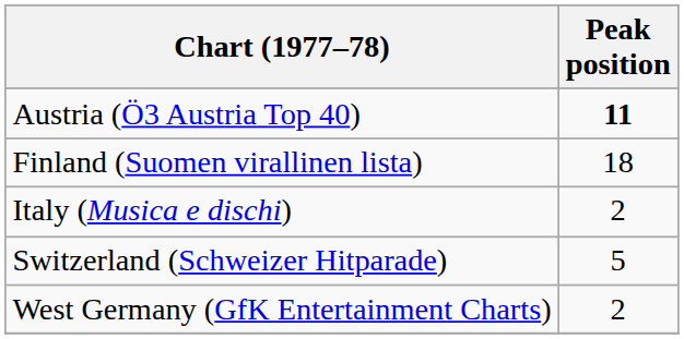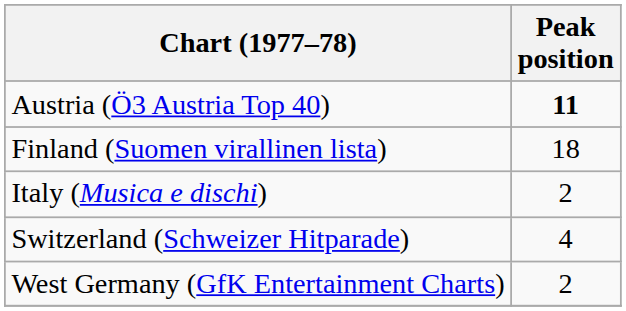 <table class="wikitable sortable">
 <tr>
 <th align="left">Chart (1977–78)</th>
 <th align="left">Peak<br>position</th>
 </tr>
 <tr>
 <td align="left">Austria (<a href='#'>Ö3 Austria Top 40</a>)</td>
 <td align="center"><strong>11</strong></td>
 </tr>
 <tr>
 <td align="left">Finland (<a href='#'>Suomen virallinen lista</a>)</td>
 <td align="center">18</td>
 </tr>
 <tr>
 <td align="left">Italy (<em><a href='#'>Musica e dischi</a></em>)</td>
 <td align="center">2</td>
 </tr>
 <tr>
 <td align="left">Switzerland (<a href='#'>Schweizer Hitparade</a>)</td>
-<td align="center">5</td>
+<td align="center">4</td>
 </tr>
 <tr>
 <td align="left">West Germany (<a href='#'>GfK Entertainment Charts</a>)</td>
 <td align="center">2</td>
 </tr>
 <tr>
 </tr>
 </table>
